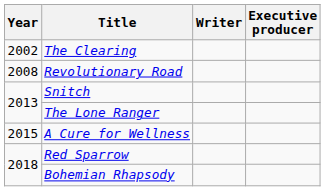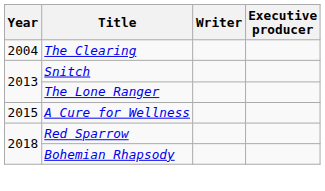 <table class="wikitable">
 <tr>
 <th>Year</th>
 <th>Title</th>
 <th>Writer</th>
 <th>Executive<br>producer</th>
 </tr>
 <tr>
-<td>2002</td>
+<td>2004</td>
 <td><em><a href='#'>The Clearing</a></em></td>
-<td></td>
-<td></td>
-</tr>
-<tr>
-<td>2008</td>
-<td><em><a href='#'>Revolutionary Road</a></em></td>
 <td></td>
 <td></td>
 </tr>
 <tr>
 <td rowspan=2>2013</td>
 <td><em><a href='#'>Snitch</a></em></td>
 <td></td>
 <td></td>
 </tr>
 <tr>
 <td><em><a href='#'>The Lone Ranger</a></em></td>
 <td></td>
 <td></td>
 </tr>
 <tr>
 <td>2015</td>
 <td><em><a href='#'>A Cure for Wellness</a></em></td>
 <td></td>
 <td></td>
 </tr>
 <tr>
 <td rowspan=2>2018</td>
 <td><em><a href='#'>Red Sparrow</a></em></td>
 <td></td>
 <td></td>
 </tr>
 <tr>
 <td><em><a href='#'>Bohemian Rhapsody</a></em></td>
 <td></td>
 <td></td>
 </tr>
 </table>
